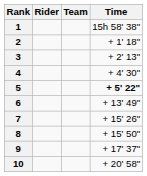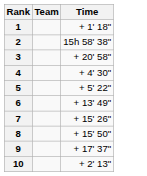 <table class="wikitable" margin-bottom:0;">
 <tr>
 <th scope="col">Rank</th>
-<th scope="col">Rider</th>
 <th scope="col">Team</th>
 <th scope="col">Time</th>
 </tr>
 <tr>
 <th scope="row">1</th>
 <td></td>
+<td align="right">+ 1' 18"</td>
+</tr>
+<tr>
+<th scope="row">2</th>
 <td></td>
 <td align="right">15h 58' 38"</td>
 </tr>
 <tr>
-<th scope="row">2</th>
+<th scope="row">3</th>
 <td></td>
-<td></td>
-<td align="right">+ 1' 18"</td>
-</tr>
-<tr>
-<th scope="row">3</th>
-<td> </td>
-<td></td>
-<td align="right">+ 2' 13"</td>
+<td align="right">+ 20' 58"</td>
 </tr>
 <tr>
 <th scope="row">4</th>
-<td></td>
 <td></td>
 <td align="right">+ 4' 30"</td>
 </tr>
 <tr>
 <th scope="row">5</th>
 <td></td>
-<td></td>
-<td align="right"><strong>+ 5' 22"</strong></td>
+<td align="right">+ 5' 22"</td>
 </tr>
 <tr>
 <th scope="row">6</th>
-<td></td>
 <td></td>
 <td align="right">+ 13' 49"</td>
 </tr>
 <tr>
 <th scope="row">7</th>
-<td> </td>
 <td></td>
 <td align="right">+ 15' 26"</td>
 </tr>
 <tr>
 <th scope="row">8</th>
 <td></td>
-<td></td>
 <td align="right">+ 15' 50"</td>
 </tr>
 <tr>
 <th scope="row">9</th>
-<td></td>
 <td></td>
 <td align="right">+ 17' 37"</td>
 </tr>
 <tr>
 <th scope="row">10</th>
 <td></td>
-<td></td>
-<td align="right">+ 20' 58"</td>
+<td align="right">+ 2' 13"</td>
 </tr>
 </table>
